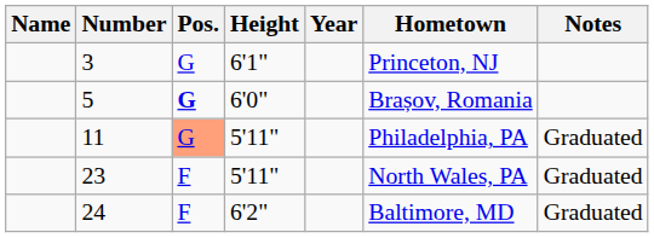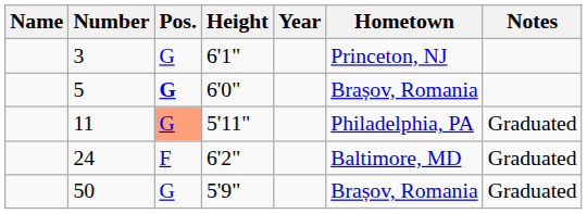 <table class="wikitable sortable" border="1">
 <tr>
 <th>Name</th>
 <th>Number</th>
 <th>Pos.</th>
 <th>Height</th>
 <th>Year</th>
 <th>Hometown</th>
 <th class="unsortable">Notes</th>
 </tr>
 <tr>
 <td></td>
 <td>3</td>
 <td><a href='#'>G</a></td>
 <td>6'1"</td>
 <td></td>
 <td><a href='#'>Princeton, NJ</a></td>
 <td></td>
 </tr>
 <tr>
 <td></td>
 <td>5</td>
 <td><strong><a href='#'>G</a></strong></td>
 <td>6'0"</td>
 <td></td>
 <td><a href='#'>Brașov, Romania</a></td>
 <td></td>
 </tr>
 <tr>
 <td></td>
 <td>11</td>
 <td style="background: lightsalmon;"><a href='#'>G</a></td>
 <td>5'11"</td>
 <td></td>
 <td><a href='#'>Philadelphia, PA</a></td>
 <td>Graduated</td>
 </tr>
 <tr>
 <td></td>
-<td>23</td>
-<td><a href='#'>F</a></td>
-<td>5'11"</td>
-<td></td>
-<td><a href='#'>North Wales, PA</a></td>
-<td>Graduated</td>
-</tr>
-<tr>
-<td></td>
 <td>24</td>
 <td><a href='#'>F</a></td>
 <td>6'2"</td>
 <td></td>
 <td><a href='#'>Baltimore, MD</a></td>
 <td>Graduated</td>
 </tr>
+<tr>
+<td></td>
+<td>50</td>
+<td><a href='#'>G</a></td>
+<td>5'9"</td>
+<td></td>
+<td><a href='#'>Brașov, Romania</a></td>
+<td>Graduated</td>
+</tr>
 </table>
